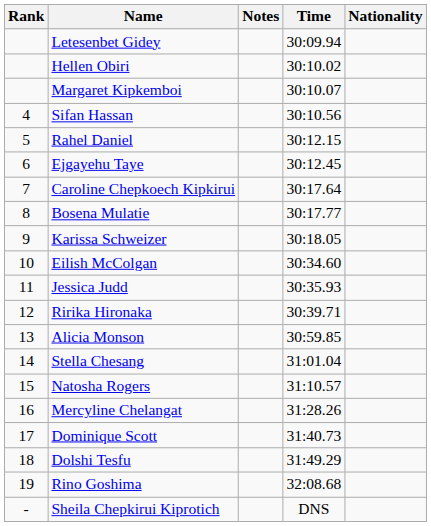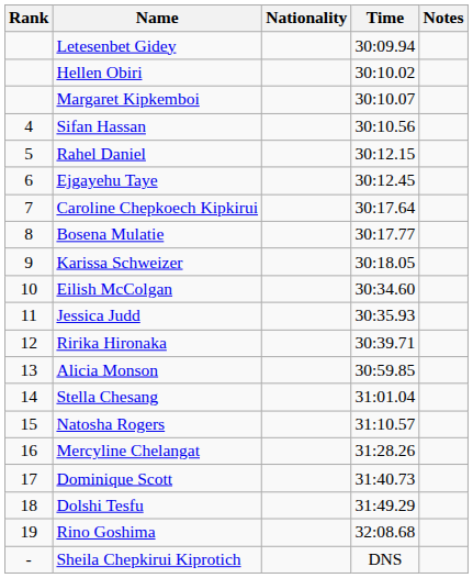 <table class="wikitable sortable" style="text-align:center">
 <tr>
 <th>Rank</th>
 <th>Name</th>
+<th>Nationality</th>
+<th>Time</th>
 <th>Notes</th>
-<th>Time</th>
-<th>Nationality</th>
 </tr>
 <tr>
 <td></td>
 <td align=left><a href='#'>Letesenbet Gidey</a></td>
+<td align=left></td>
+<td>30:09.94</td>
 <td></td>
-<td>30:09.94</td>
-<td align=left></td>
 </tr>
 <tr>
 <td></td>
 <td align="left"><a href='#'>Hellen Obiri</a></td>
+<td align="left"></td>
+<td>30:10.02</td>
 <td></td>
-<td>30:10.02</td>
-<td align="left"></td>
 </tr>
 <tr>
 <td></td>
 <td align="left"><a href='#'>Margaret Kipkemboi</a></td>
+<td align=left></td>
+<td>30:10.07</td>
 <td></td>
-<td>30:10.07</td>
-<td align=left></td>
 </tr>
 <tr>
 <td>4</td>
 <td align="left"><a href='#'>Sifan Hassan</a></td>
+<td align="left"></td>
+<td>30:10.56</td>
 <td></td>
-<td>30:10.56</td>
-<td align="left"></td>
 </tr>
 <tr>
 <td>5</td>
 <td align="left"><a href='#'>Rahel Daniel</a></td>
+<td align="left"></td>
+<td>30:12.15</td>
 <td></td>
-<td>30:12.15</td>
-<td align="left"></td>
 </tr>
 <tr>
 <td>6</td>
 <td align="left"><a href='#'>Ejgayehu Taye</a></td>
+<td align="left"></td>
+<td>30:12.45</td>
 <td></td>
-<td>30:12.45</td>
-<td align="left"></td>
 </tr>
 <tr>
 <td>7</td>
 <td align="left"><a href='#'>Caroline Chepkoech Kipkirui</a></td>
+<td align=left></td>
+<td>30:17.64</td>
 <td></td>
-<td>30:17.64</td>
-<td align=left></td>
 </tr>
 <tr>
 <td>8</td>
 <td align="left"><a href='#'>Bosena Mulatie</a></td>
+<td align="left"></td>
+<td>30:17.77</td>
 <td></td>
-<td>30:17.77</td>
-<td align="left"></td>
 </tr>
 <tr>
 <td>9</td>
 <td align="left"><a href='#'>Karissa Schweizer</a></td>
+<td align="left"></td>
+<td>30:18.05</td>
 <td></td>
-<td>30:18.05</td>
-<td align="left"></td>
 </tr>
 <tr>
 <td>10</td>
 <td align="left"><a href='#'>Eilish McColgan</a></td>
+<td align="left"></td>
+<td>30:34.60</td>
 <td></td>
-<td>30:34.60</td>
-<td align="left"></td>
 </tr>
 <tr>
 <td>11</td>
 <td align="left"><a href='#'>Jessica Judd</a></td>
+<td align="left"></td>
+<td>30:35.93</td>
 <td></td>
-<td>30:35.93</td>
-<td align="left"></td>
 </tr>
 <tr>
 <td>12</td>
 <td align="left"><a href='#'>Ririka Hironaka</a></td>
+<td align="left"></td>
+<td>30:39.71</td>
 <td></td>
-<td>30:39.71</td>
-<td align="left"></td>
 </tr>
 <tr>
 <td>13</td>
 <td align="left"><a href='#'>Alicia Monson</a></td>
+<td align="left"></td>
+<td>30:59.85</td>
 <td></td>
-<td>30:59.85</td>
-<td align="left"></td>
 </tr>
 <tr>
 <td>14</td>
 <td align="left"><a href='#'>Stella Chesang</a></td>
+<td align="left"></td>
+<td>31:01.04</td>
 <td></td>
-<td>31:01.04</td>
-<td align="left"></td>
 </tr>
 <tr>
 <td>15</td>
 <td align="left"><a href='#'>Natosha Rogers</a></td>
+<td align="left"></td>
+<td>31:10.57</td>
 <td></td>
-<td>31:10.57</td>
-<td align="left"></td>
 </tr>
 <tr>
 <td>16</td>
 <td align="left"><a href='#'>Mercyline Chelangat</a></td>
+<td align="left"></td>
+<td>31:28.26</td>
 <td></td>
-<td>31:28.26</td>
-<td align="left"></td>
 </tr>
 <tr>
 <td>17</td>
 <td align="left"><a href='#'>Dominique Scott</a></td>
+<td align="left"></td>
+<td>31:40.73</td>
 <td></td>
-<td>31:40.73</td>
-<td align="left"></td>
 </tr>
 <tr>
 <td>18</td>
 <td align="left"><a href='#'>Dolshi Tesfu</a></td>
+<td align="left"></td>
+<td>31:49.29</td>
 <td></td>
-<td>31:49.29</td>
-<td align="left"></td>
 </tr>
 <tr>
 <td>19</td>
 <td align="left"><a href='#'>Rino Goshima</a></td>
+<td align="left"></td>
+<td>32:08.68</td>
 <td></td>
-<td>32:08.68</td>
-<td align="left"></td>
 </tr>
 <tr>
 <td>-</td>
 <td align="left"><a href='#'>Sheila Chepkirui Kiprotich</a></td>
+<td align=left></td>
+<td>DNS</td>
 <td></td>
-<td>DNS</td>
-<td align=left></td>
 </tr>
 </table>
